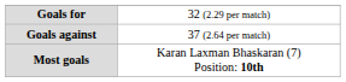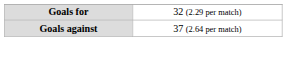 <table class="wikitable" style="width:50%;text-align:center">
 <tr>
 </tr>
 <tr>
 <td style="background:gainsboro;"><strong>Goals for</strong></td>
 <td style="background:white;">32 <small>(2.29 per match)</small></td>
 </tr>
 <tr>
 <td style="background:gainsboro;"><strong>Goals against</strong></td>
 <td style="background:white;">37 <small>(2.64 per match)</small></td>
 </tr>
-<tr>
-<td style="background:gainsboro;"><strong>Most goals</strong></td>
-<td style="background:white;"> Karan Laxman Bhaskaran (7) <br> Position: <strong>10th</strong></td>
-</tr>
 </table>
